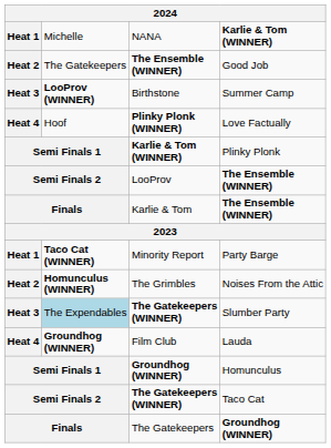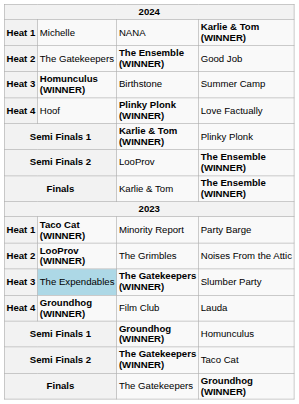 <table class="wikitable">
 <tr>
 <th colspan="4">2024</th>
 </tr>
 <tr>
 <th><strong>Heat 1</strong></th>
 <td>Michelle</td>
 <td>NANA</td>
 <td><strong>Karlie & Tom</strong><br><strong>(WINNER)</strong></td>
 </tr>
 <tr>
 <th><strong>Heat 2</strong></th>
 <td>The Gatekeepers</td>
 <td><strong>The Ensemble</strong><br><strong>(WINNER)</strong></td>
 <td>Good Job</td>
 </tr>
 <tr>
 <th><strong>Heat 3</strong></th>
-<td><strong>LooProv</strong><br><strong>(WINNER)</strong></td>
+<td><strong>Homunculus</strong><br><strong>(WINNER)</strong></td>
 <td>Birthstone</td>
 <td>Summer Camp</td>
 </tr>
 <tr>
 <th><strong>Heat 4</strong></th>
 <td>Hoof</td>
 <td><strong>Plinky Plonk</strong><br><strong>(WINNER)</strong></td>
 <td>Love Factually</td>
 </tr>
 <tr>
 <th colspan="2">Semi Finals 1</th>
 <td><strong>Karlie & Tom</strong><br><strong>(WINNER)</strong></td>
 <td>Plinky Plonk</td>
 </tr>
 <tr>
 <th colspan="2">Semi Finals 2</th>
 <td>LooProv</td>
 <td><strong>The Ensemble</strong><br><strong>(WINNER)</strong></td>
 </tr>
 <tr>
 <th colspan="2">Finals</th>
 <td>Karlie & Tom</td>
 <td><strong>The Ensemble</strong><br><strong>(WINNER)</strong></td>
 </tr>
 <tr>
 <th colspan="4">2023</th>
 </tr>
 <tr>
 <th><strong>Heat 1</strong></th>
 <td><strong>Taco Cat</strong><br><strong>(WINNER)</strong></td>
 <td>Minority Report</td>
 <td>Party Barge</td>
 </tr>
 <tr>
 <th><strong>Heat 2</strong></th>
-<td><strong>Homunculus</strong><br><strong>(WINNER)</strong></td>
+<td><strong>LooProv</strong><br><strong>(WINNER)</strong></td>
 <td>The Grimbles</td>
 <td>Noises From the Attic</td>
 </tr>
 <tr>
 <th><strong>Heat 3</strong></th>
 <td style="background: lightblue;">The Expendables</td>
 <td><strong>The Gatekeepers</strong><br><strong>(WINNER)</strong></td>
 <td>Slumber Party</td>
 </tr>
 <tr>
 <th><strong>Heat 4</strong></th>
 <td><strong>Groundhog</strong><br><strong>(WINNER)</strong></td>
 <td>Film Club</td>
 <td>Lauda</td>
 </tr>
 <tr>
 <th colspan="2">Semi Finals 1</th>
 <td><strong>Groundhog</strong><br><strong>(WINNER)</strong></td>
 <td>Homunculus</td>
 </tr>
 <tr>
 <th colspan="2">Semi Finals 2</th>
 <td><strong>The Gatekeepers</strong><br><strong>(WINNER)</strong></td>
 <td>Taco Cat</td>
 </tr>
 <tr>
 <th colspan="2">Finals</th>
 <td>The Gatekeepers</td>
 <td><strong>Groundhog</strong><br><strong>(WINNER)</strong></td>
 </tr>
 </table>
